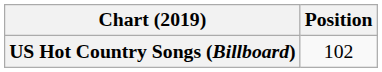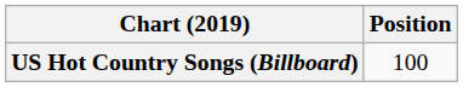 <table class="wikitable plainrowheaders" style="text-align:center">
 <tr>
 <th scope="col">Chart (2019)</th>
 <th scope="col">Position</th>
 </tr>
 <tr>
 <th scope="row">US Hot Country Songs (<em>Billboard</em>)</th>
-<td>102</td>
+<td>100</td>
 </tr>
 </table>
